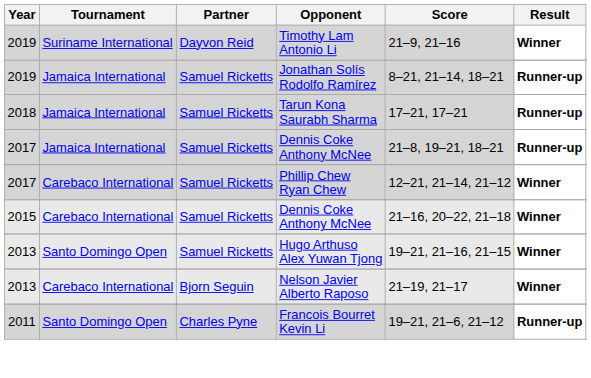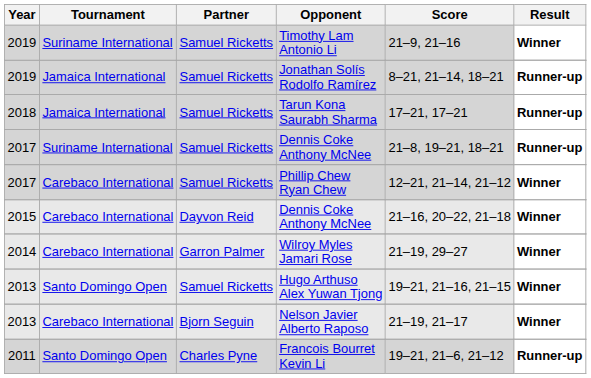 <table class="sortable wikitable" style="font-size: 90%;">
 <tr>
 <th>Year</th>
 <th>Tournament</th>
 <th>Partner</th>
 <th>Opponent</th>
 <th>Score</th>
 <th>Result</th>
 </tr>
 <tr style="background:#D5D5D5">
 <td align="center">2019</td>
 <td align="left"><a href='#'>Suriname International</a></td>
-<td align="left"> <a href='#'>Dayvon Reid</a></td>
+<td align="left"> <a href='#'>Samuel Ricketts</a></td>
 <td align="left"> <a href='#'>Timothy Lam</a> <br>  <a href='#'>Antonio Li</a></td>
 <td align="left">21–9, 21–16</td>
 <td style="text-align:left; background:white"> <strong>Winner</strong></td>
 </tr>
 <tr>
 </tr>
 <tr style="background:#D5D5D5">
 <td align="center">2019</td>
 <td align="left"><a href='#'>Jamaica International</a></td>
 <td align="left"> <a href='#'>Samuel Ricketts</a></td>
 <td align="left"> <a href='#'>Jonathan Solís</a> <br>  <a href='#'>Rodolfo Ramírez</a></td>
 <td align="left">8–21, 21–14, 18–21</td>
 <td style="text-align:left; background:white"> <strong>Runner-up</strong></td>
 </tr>
 <tr>
 </tr>
 <tr style="background:#D5D5D5">
 <td align="center">2018</td>
 <td align="left"><a href='#'>Jamaica International</a></td>
 <td align="left"> <a href='#'>Samuel Ricketts</a></td>
 <td align="left"> <a href='#'>Tarun Kona</a> <br>  <a href='#'>Saurabh Sharma</a></td>
 <td align="left">17–21, 17–21</td>
 <td style="text-align:left; background:white"> <strong>Runner-up</strong></td>
 </tr>
 <tr>
 </tr>
 <tr style="background:#D5D5D5">
 <td align="center">2017</td>
-<td align="left"><a href='#'>Jamaica International</a></td>
+<td align="left"><a href='#'>Suriname International</a></td>
 <td align="left"> <a href='#'>Samuel Ricketts</a></td>
 <td align="left"> <a href='#'>Dennis Coke</a> <br>  <a href='#'>Anthony McNee</a></td>
 <td align="left">21–8, 19–21, 18–21</td>
 <td style="text-align:left; background:white"> <strong>Runner-up</strong></td>
 </tr>
 <tr>
 </tr>
 <tr style="background:#D5D5D5">
 <td align="center">2017</td>
 <td align="left"><a href='#'>Carebaco International</a></td>
 <td align="left"> <a href='#'>Samuel Ricketts</a></td>
 <td align="left"> <a href='#'>Phillip Chew</a> <br>  <a href='#'>Ryan Chew</a></td>
 <td align="left">12–21, 21–14, 21–12</td>
 <td style="text-align:left; background:white"> <strong>Winner</strong></td>
 </tr>
 <tr>
 </tr>
 <tr style="background:#E9E9E9">
 <td align="center">2015</td>
 <td align="left"><a href='#'>Carebaco International</a></td>
-<td align="left"> <a href='#'>Samuel Ricketts</a></td>
+<td align="left"> <a href='#'>Dayvon Reid</a></td>
 <td align="left"> <a href='#'>Dennis Coke</a> <br>  <a href='#'>Anthony McNee</a></td>
 <td align="left">21–16, 20–22, 21–18</td>
 <td style="text-align:left; background:white"> <strong>Winner</strong></td>
 </tr>
 <tr>
+</tr>
+<tr style="background:#E9E9E9">
+<td align="center">2014</td>
+<td align="left"><a href='#'>Carebaco International</a></td>
+<td align="left"> <a href='#'>Garron Palmer</a></td>
+<td align="left"> <a href='#'>Wilroy Myles</a> <br>  <a href='#'>Jamari Rose</a></td>
+<td align="left">21–19, 29–27</td>
+<td style="text-align:left; background:white"> <strong>Winner</strong></td>
 </tr>
 <tr>
 </tr>
 <tr style="background:#E9E9E9">
 <td align="center">2013</td>
 <td align="left"><a href='#'>Santo Domingo Open</a></td>
 <td align="left"> <a href='#'>Samuel Ricketts</a></td>
 <td align="left"> <a href='#'>Hugo Arthuso</a><br> <a href='#'>Alex Yuwan Tjong</a></td>
 <td align="left">19–21, 21–16, 21–15</td>
 <td style="text-align:left; background:white"> <strong>Winner</strong></td>
 </tr>
 <tr>
 </tr>
 <tr style="background:#E9E9E9">
 <td align="center">2013</td>
 <td align="left"><a href='#'>Carebaco International</a></td>
 <td align="left"> <a href='#'>Bjorn Seguin</a></td>
 <td align="left"> <a href='#'>Nelson Javier</a> <br>  <a href='#'>Alberto Raposo</a></td>
 <td align="left">21–19, 21–17</td>
 <td style="text-align:left; background:white"> <strong>Winner</strong></td>
 </tr>
 <tr>
 </tr>
 <tr style="background:#D5D5D5">
 <td align="center">2011</td>
 <td align="left"><a href='#'>Santo Domingo Open</a></td>
 <td align="left"> <a href='#'>Charles Pyne</a></td>
 <td align="left"> <a href='#'>Francois Bourret</a> <br>  <a href='#'>Kevin Li</a></td>
 <td align="left">19–21, 21–6, 21–12</td>
 <td style="text-align:left; background:white"> <strong>Runner-up</strong></td>
 </tr>
 </table>
